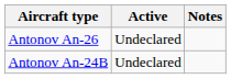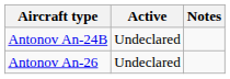 <table class="wikitable sortable">
 <tr>
 <th>Aircraft type</th>
 <th>Active</th>
 <th>Notes</th>
 </tr>
 <tr>
+<td><a href='#'>Antonov An-24B</a></td>
+<td>Undeclared</td>
+<td></td>
+</tr>
+<tr>
 <td><a href='#'>Antonov An-26</a></td>
 <td>Undeclared</td>
 <td></td>
 </tr>
-<tr>
-<td><a href='#'>Antonov An-24B</a></td>
-<td>Undeclared</td>
-<td></td>
-</tr>
 </table>
